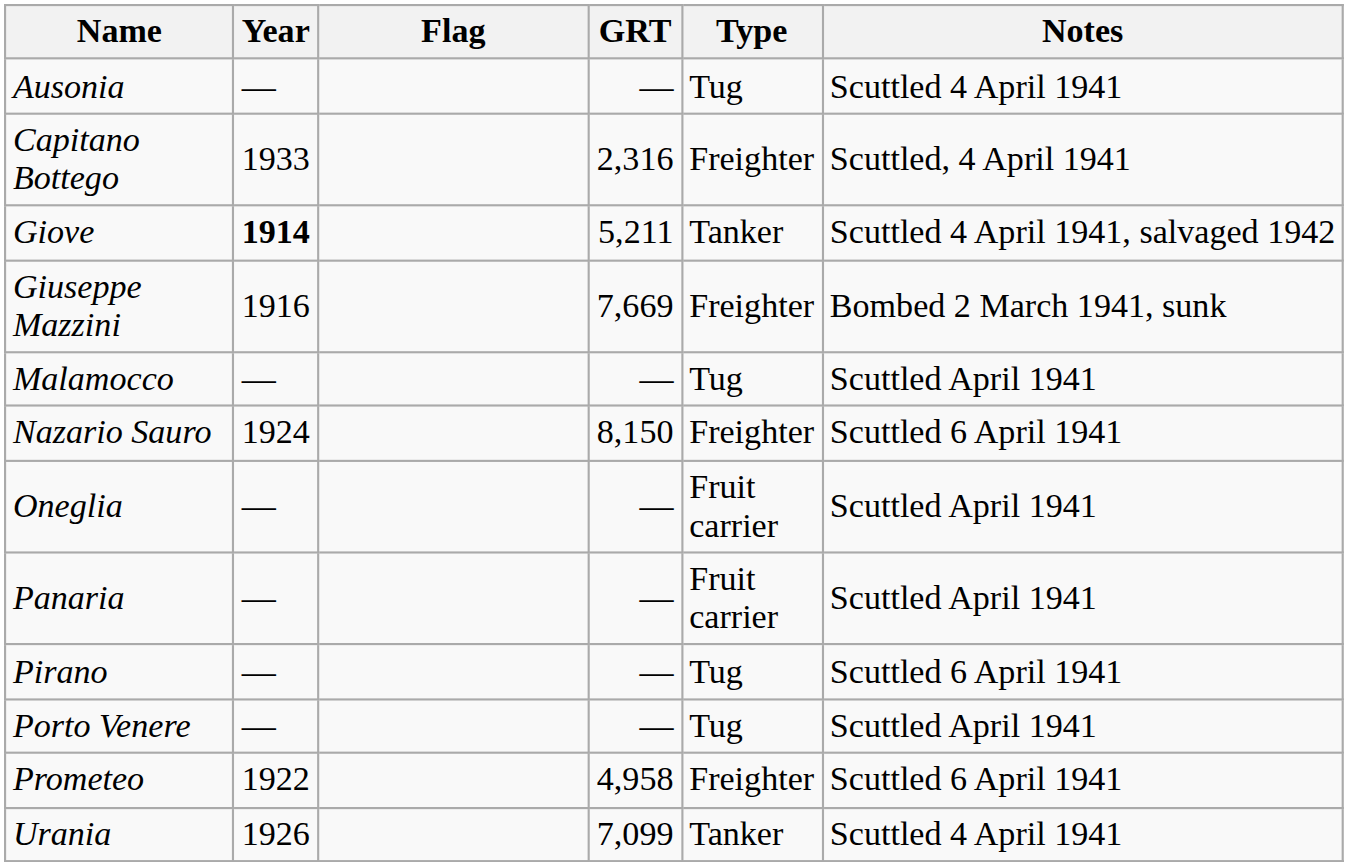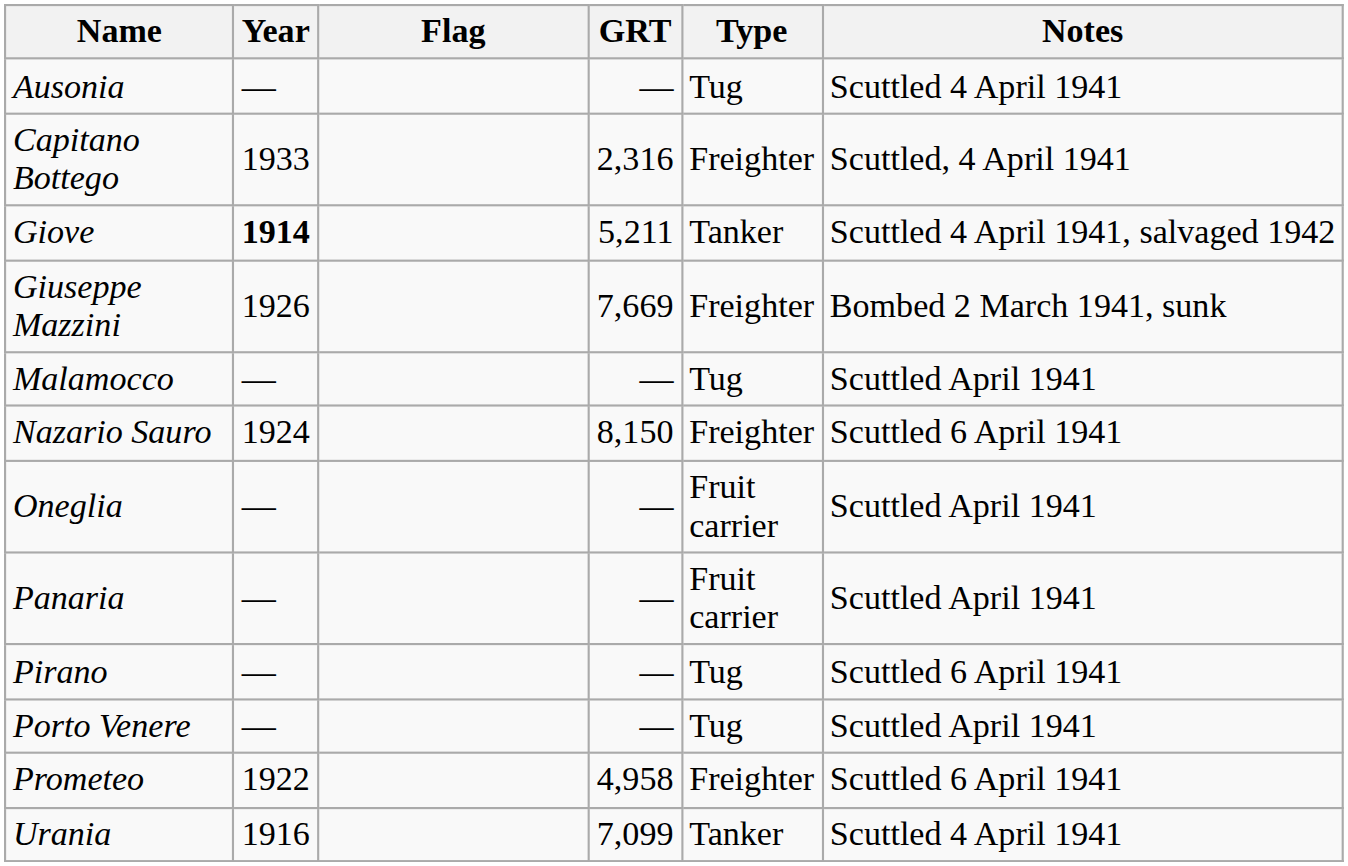 <table class="wikitable sortable">
 <tr>
 <th scope="col" width="100px">Name</th>
 <th scope="col" width="30px">Year</th>
 <th scope="col" width="120px">Flag</th>
 <th scope="col" width="25px">GRT</th>
 <th scope="col" width="50px">Type</th>
 <th>Notes</th>
 </tr>
 <tr>
 <td align="left"><em>Ausonia</em></td>
 <td align="left">—</td>
 <td align="left"></td>
 <td align="right">—</td>
 <td align="left">Tug</td>
 <td align="left">Scuttled 4 April 1941</td>
 </tr>
 <tr>
 <td align="left"><em>Capitano Bottego</em></td>
 <td align="left">1933</td>
 <td align="left"></td>
 <td align="right">2,316</td>
 <td align="left">Freighter</td>
 <td align="left">Scuttled, 4 April 1941</td>
 </tr>
 <tr>
 <td align="left"><em>Giove</em></td>
 <td align="left"><strong>1914</strong></td>
 <td align="left"></td>
 <td align="right">5,211</td>
 <td align="left">Tanker</td>
 <td align="left">Scuttled 4 April 1941, salvaged 1942</td>
 </tr>
 <tr>
 <td align="left"><em>Giuseppe Mazzini</em></td>
-<td align="left">1916</td>
+<td align="left">1926</td>
 <td align="left"></td>
 <td align="right">7,669</td>
 <td align="left">Freighter</td>
 <td align="left">Bombed 2 March 1941, sunk</td>
 </tr>
 <tr>
 <td align="left"><em>Malamocco</em></td>
 <td align="left">—</td>
 <td align="left"></td>
 <td align="right">—</td>
 <td align="left">Tug</td>
 <td align="left">Scuttled April 1941</td>
 </tr>
 <tr>
 <td align="left"><em>Nazario Sauro</em></td>
 <td align="left">1924</td>
 <td align="left"></td>
 <td align="right">8,150</td>
 <td align="left">Freighter</td>
 <td align="left">Scuttled 6 April 1941</td>
 </tr>
 <tr>
 <td align="left"><em>Oneglia</em></td>
 <td align="left">—</td>
 <td align="left"></td>
 <td align="right">—</td>
 <td align="left">Fruit carrier</td>
 <td align="left">Scuttled April 1941</td>
 </tr>
 <tr>
 <td align="left"><em>Panaria</em></td>
 <td align="left">—</td>
 <td align="left"></td>
 <td align="right">—</td>
 <td align="left">Fruit carrier</td>
 <td align="left">Scuttled April 1941</td>
 </tr>
 <tr>
 <td align="left"><em>Pirano</em></td>
 <td align="left">—</td>
 <td align="left"></td>
 <td align="right">—</td>
 <td align="left">Tug</td>
 <td align="left">Scuttled 6 April 1941</td>
 </tr>
 <tr>
 <td align="left"><em>Porto Venere</em></td>
 <td align="left">—</td>
 <td align="left"></td>
 <td align="right">—</td>
 <td align="left">Tug</td>
 <td align="left">Scuttled April 1941</td>
 </tr>
 <tr>
 <td align="left"><em>Prometeo</em></td>
 <td align="left">1922</td>
 <td align="left"></td>
 <td align="right">4,958</td>
 <td align="left">Freighter</td>
 <td align="left">Scuttled 6 April 1941</td>
 </tr>
 <tr>
 <td align="left"><em>Urania</em></td>
-<td align="left">1926</td>
+<td align="left">1916</td>
 <td align="left"></td>
 <td align="right">7,099</td>
 <td align="left">Tanker</td>
 <td align="left">Scuttled 4 April 1941</td>
 </tr>
 <tr>
 </tr>
 </table>
